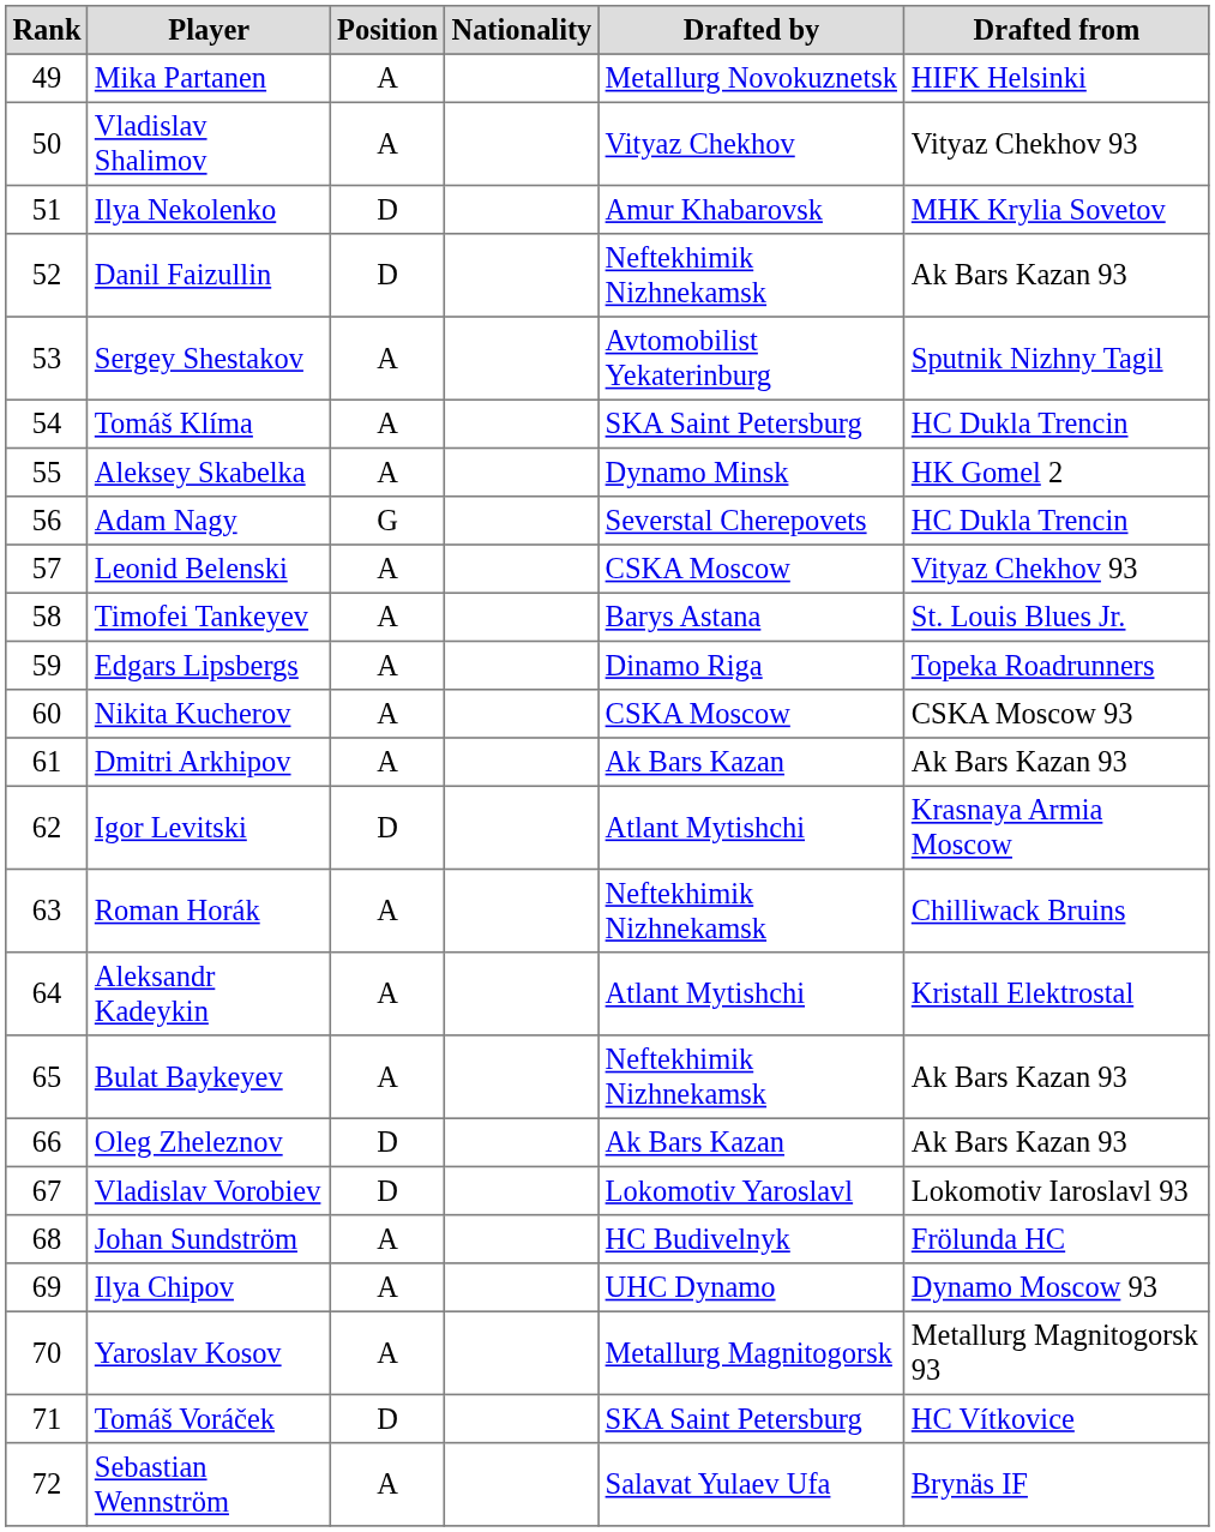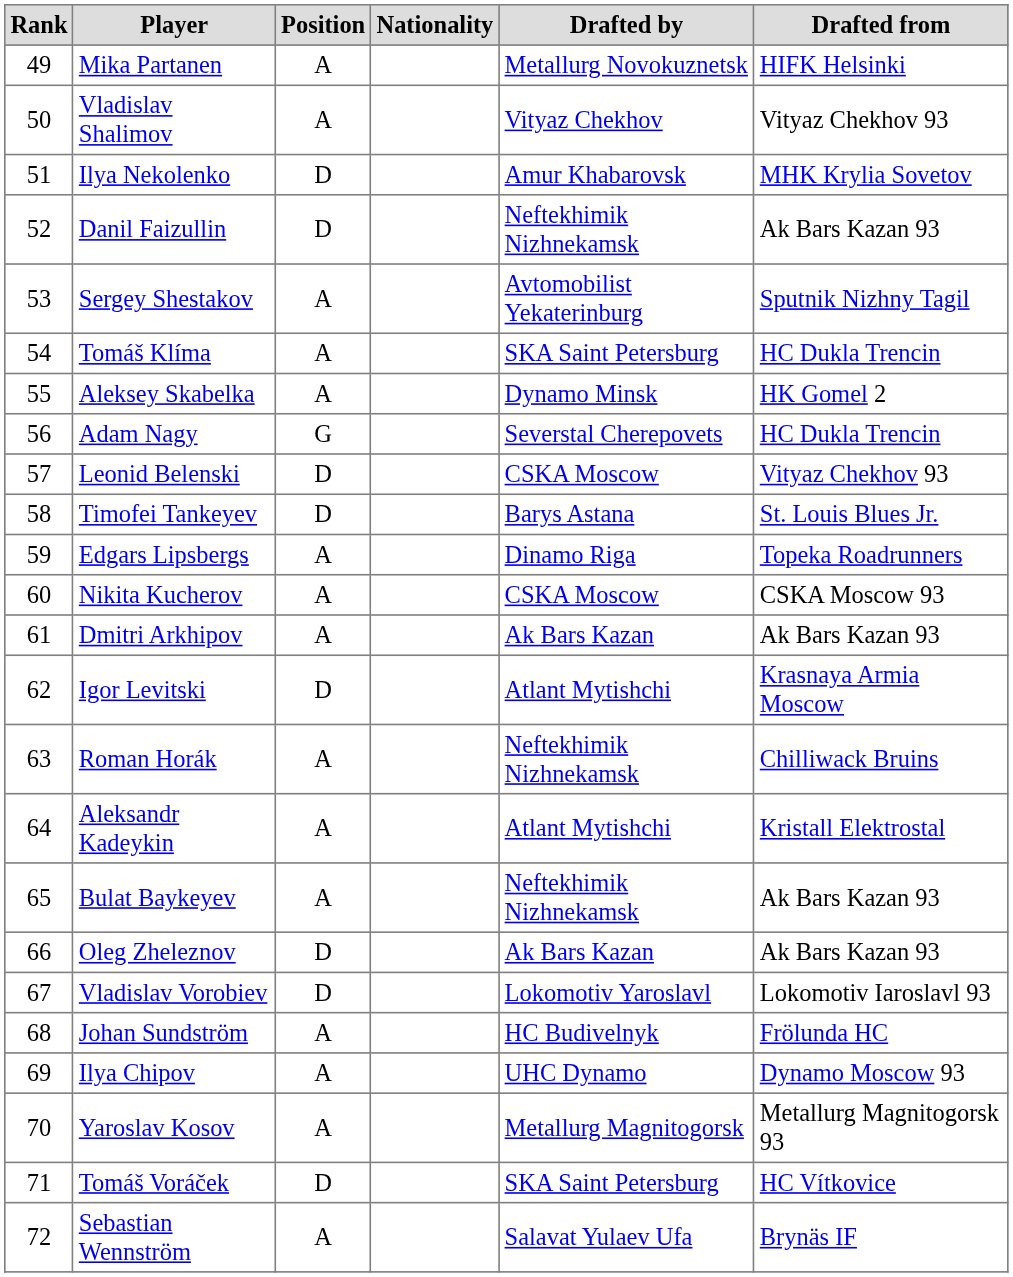 <table cellpadding="3" cellspacing="0" border="1" style="font-size: 95%; text-align: left; border: gray solid 1px; border-collapse: collapse;">
 <tr bgcolor="#dddddd" align="center">
 <th>Rank</th>
 <th>Player</th>
 <th>Position</th>
 <th>Nationality</th>
 <th>Drafted by</th>
 <th>Drafted from</th>
 </tr>
 <tr>
 <td align="center">49</td>
 <td><a href='#'>Mika Partanen</a></td>
 <td align="center">A</td>
 <td></td>
 <td><a href='#'>Metallurg Novokuznetsk</a></td>
 <td><a href='#'>HIFK Helsinki</a></td>
 </tr>
 <tr>
 <td align="center">50</td>
 <td><a href='#'>Vladislav Shalimov</a></td>
 <td align="center">A</td>
 <td></td>
 <td><a href='#'>Vityaz Chekhov</a></td>
 <td>Vityaz Chekhov 93</td>
 </tr>
 <tr>
 <td align="center">51</td>
 <td><a href='#'>Ilya Nekolenko</a></td>
 <td align="center">D</td>
 <td></td>
 <td><a href='#'>Amur Khabarovsk</a></td>
 <td><a href='#'>MHK Krylia Sovetov</a></td>
 </tr>
 <tr>
 <td align="center">52</td>
 <td><a href='#'>Danil Faizullin</a></td>
 <td align="center">D</td>
 <td></td>
 <td><a href='#'>Neftekhimik Nizhnekamsk</a></td>
 <td>Ak Bars Kazan 93</td>
 </tr>
 <tr>
 <td align="center">53</td>
 <td><a href='#'>Sergey Shestakov</a></td>
 <td align="center">A</td>
 <td></td>
 <td><a href='#'>Avtomobilist Yekaterinburg</a></td>
 <td><a href='#'>Sputnik Nizhny Tagil</a></td>
 </tr>
 <tr>
 <td align="center">54</td>
 <td><a href='#'>Tomáš Klíma</a></td>
 <td align="center">A</td>
 <td></td>
 <td><a href='#'>SKA Saint Petersburg</a></td>
 <td><a href='#'>HC Dukla Trencin</a></td>
 </tr>
 <tr>
 <td align="center">55</td>
 <td><a href='#'>Aleksey Skabelka</a></td>
 <td align="center">A</td>
 <td></td>
 <td><a href='#'>Dynamo Minsk</a></td>
 <td><a href='#'>HK Gomel</a> 2</td>
 </tr>
 <tr>
 <td align="center">56</td>
 <td><a href='#'>Adam Nagy</a></td>
 <td align="center">G</td>
 <td></td>
 <td><a href='#'>Severstal Cherepovets</a></td>
 <td><a href='#'>HC Dukla Trencin</a></td>
 </tr>
 <tr>
 <td align="center">57</td>
 <td><a href='#'>Leonid Belenski</a></td>
-<td align="center">A</td>
+<td align="center">D</td>
 <td></td>
 <td><a href='#'>CSKA Moscow</a></td>
 <td><a href='#'>Vityaz Chekhov</a> 93</td>
 </tr>
 <tr>
 <td align="center">58</td>
 <td><a href='#'>Timofei Tankeyev</a></td>
-<td align="center">A</td>
+<td align="center">D</td>
 <td></td>
 <td><a href='#'>Barys Astana</a></td>
 <td><a href='#'>St. Louis Blues Jr.</a></td>
 </tr>
 <tr>
 <td align="center">59</td>
 <td><a href='#'>Edgars Lipsbergs</a></td>
 <td align="center">A</td>
 <td></td>
 <td><a href='#'>Dinamo Riga</a></td>
 <td><a href='#'>Topeka Roadrunners</a></td>
 </tr>
 <tr>
 <td align="center">60</td>
 <td><a href='#'>Nikita Kucherov</a></td>
 <td align="center">A</td>
 <td></td>
 <td><a href='#'>CSKA Moscow</a></td>
 <td>CSKA Moscow 93</td>
 </tr>
 <tr>
 <td align="center">61</td>
 <td><a href='#'>Dmitri Arkhipov</a></td>
 <td align="center">A</td>
 <td></td>
 <td><a href='#'>Ak Bars Kazan</a></td>
 <td>Ak Bars Kazan 93</td>
 </tr>
 <tr>
 <td align="center">62</td>
 <td><a href='#'>Igor Levitski</a></td>
 <td align="center">D</td>
 <td></td>
 <td><a href='#'>Atlant Mytishchi</a></td>
 <td><a href='#'>Krasnaya Armia Moscow</a></td>
 </tr>
 <tr>
 <td align="center">63</td>
 <td><a href='#'>Roman Horák</a></td>
 <td align="center">A</td>
 <td></td>
 <td><a href='#'>Neftekhimik Nizhnekamsk</a></td>
 <td><a href='#'>Chilliwack Bruins</a></td>
 </tr>
 <tr>
 <td align="center">64</td>
 <td><a href='#'>Aleksandr Kadeykin</a></td>
 <td align="center">A</td>
 <td></td>
 <td><a href='#'>Atlant Mytishchi</a></td>
 <td><a href='#'>Kristall Elektrostal</a></td>
 </tr>
 <tr>
 <td align="center">65</td>
 <td><a href='#'>Bulat Baykeyev</a></td>
 <td align="center">A</td>
 <td></td>
 <td><a href='#'>Neftekhimik Nizhnekamsk</a></td>
 <td>Ak Bars Kazan 93</td>
 </tr>
 <tr>
 <td align="center">66</td>
 <td><a href='#'>Oleg Zheleznov</a></td>
 <td align="center">D</td>
 <td></td>
 <td><a href='#'>Ak Bars Kazan</a></td>
 <td>Ak Bars Kazan 93</td>
 </tr>
 <tr>
 <td align="center">67</td>
 <td><a href='#'>Vladislav Vorobiev</a></td>
 <td align="center">D</td>
 <td></td>
 <td><a href='#'>Lokomotiv Yaroslavl</a></td>
 <td>Lokomotiv Iaroslavl 93</td>
 </tr>
 <tr>
 <td align="center">68</td>
 <td><a href='#'>Johan Sundström</a></td>
 <td align="center">A</td>
 <td></td>
 <td><a href='#'>HC Budivelnyk</a></td>
 <td><a href='#'>Frölunda HC</a></td>
 </tr>
 <tr>
 <td align="center">69</td>
 <td><a href='#'>Ilya Chipov</a></td>
 <td align="center">A</td>
 <td></td>
 <td><a href='#'>UHC Dynamo</a></td>
 <td><a href='#'>Dynamo Moscow</a> 93</td>
 </tr>
 <tr>
 <td align="center">70</td>
 <td><a href='#'>Yaroslav Kosov</a></td>
 <td align="center">A</td>
 <td></td>
 <td><a href='#'>Metallurg Magnitogorsk</a></td>
 <td>Metallurg Magnitogorsk 93</td>
 </tr>
 <tr>
 <td align="center">71</td>
 <td><a href='#'>Tomáš Voráček</a></td>
 <td align="center">D</td>
 <td></td>
 <td><a href='#'>SKA Saint Petersburg</a></td>
 <td><a href='#'>HC Vítkovice</a></td>
 </tr>
 <tr>
 <td align="center">72</td>
 <td><a href='#'>Sebastian Wennström</a></td>
 <td align="center">A</td>
 <td></td>
 <td><a href='#'>Salavat Yulaev Ufa</a></td>
 <td><a href='#'>Brynäs IF</a></td>
 </tr>
 </table>
